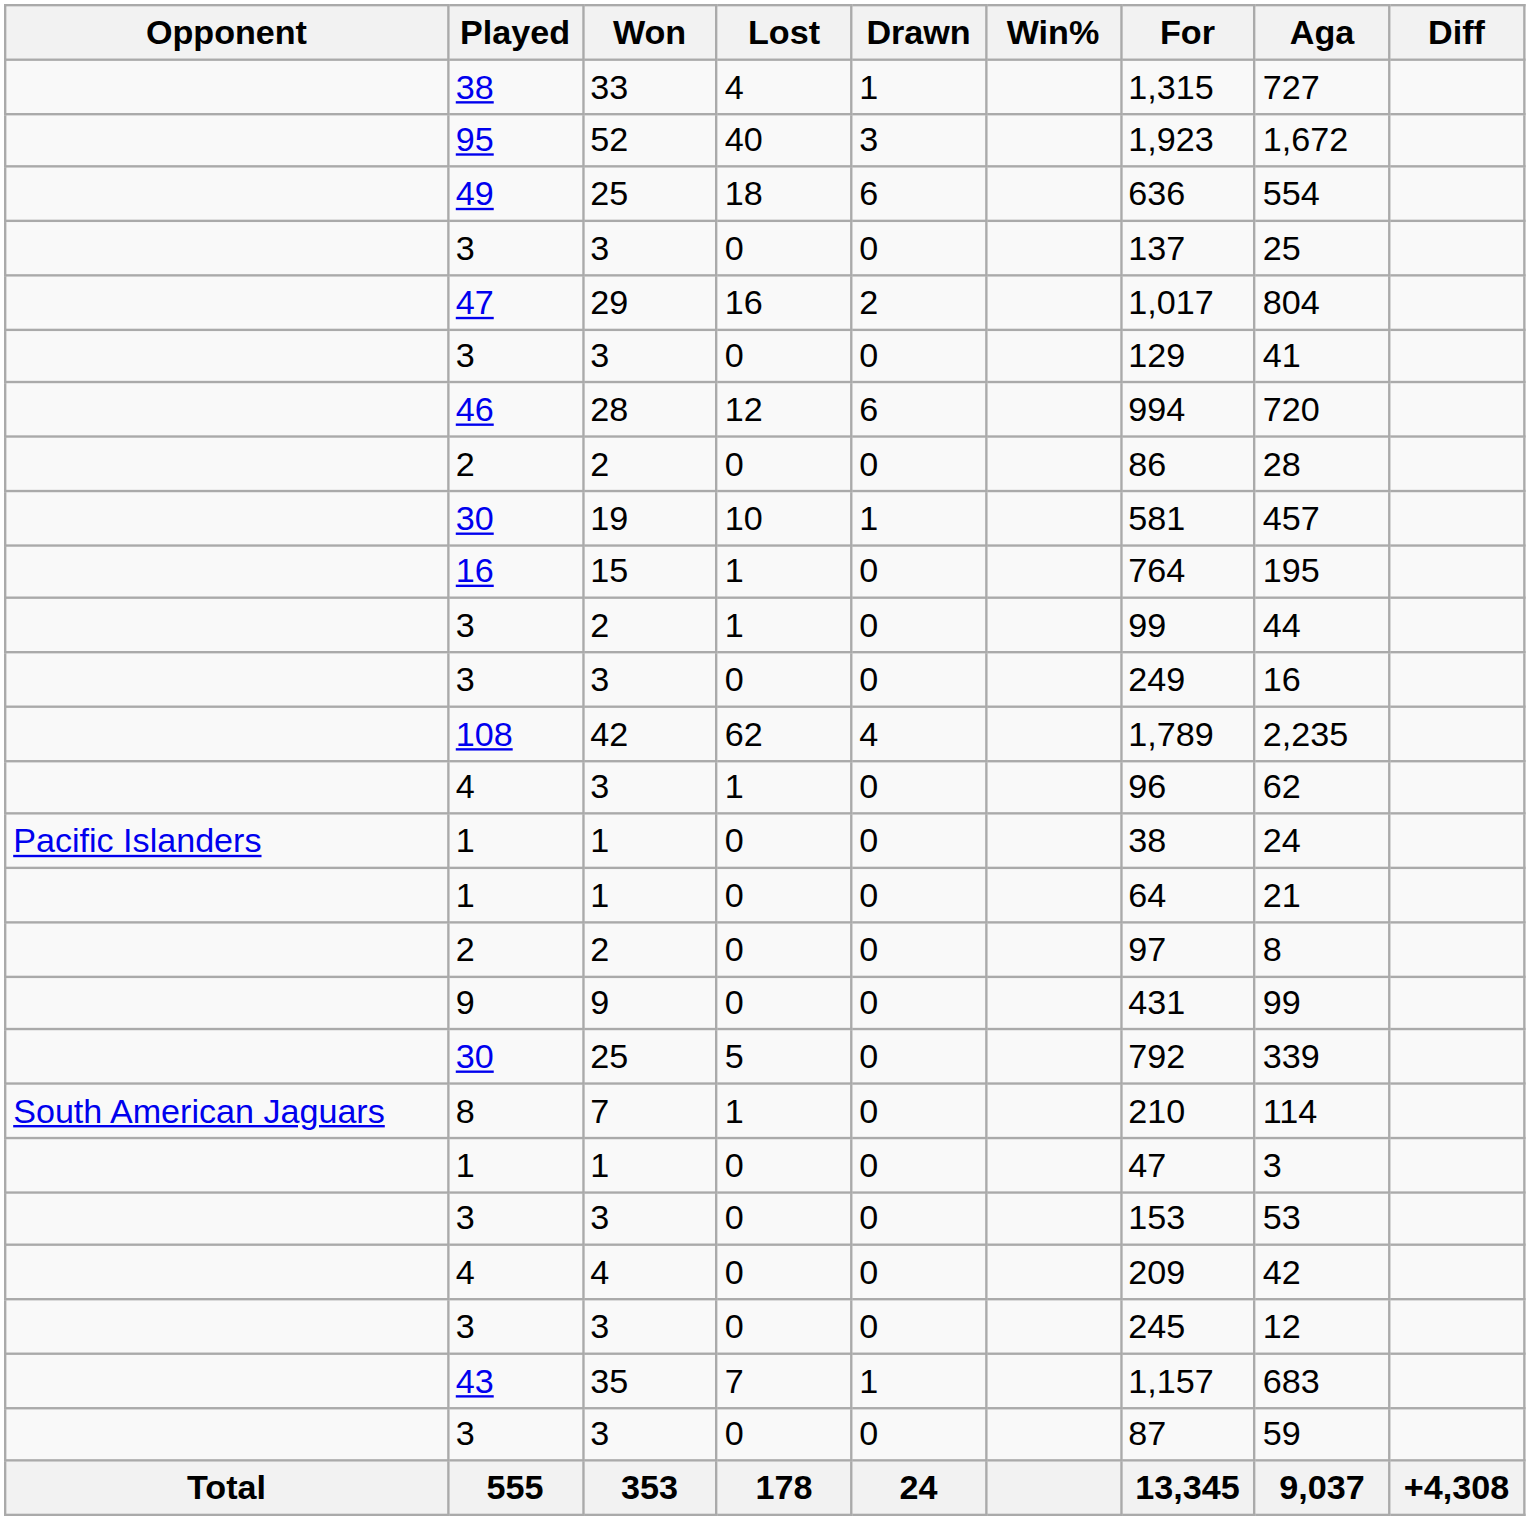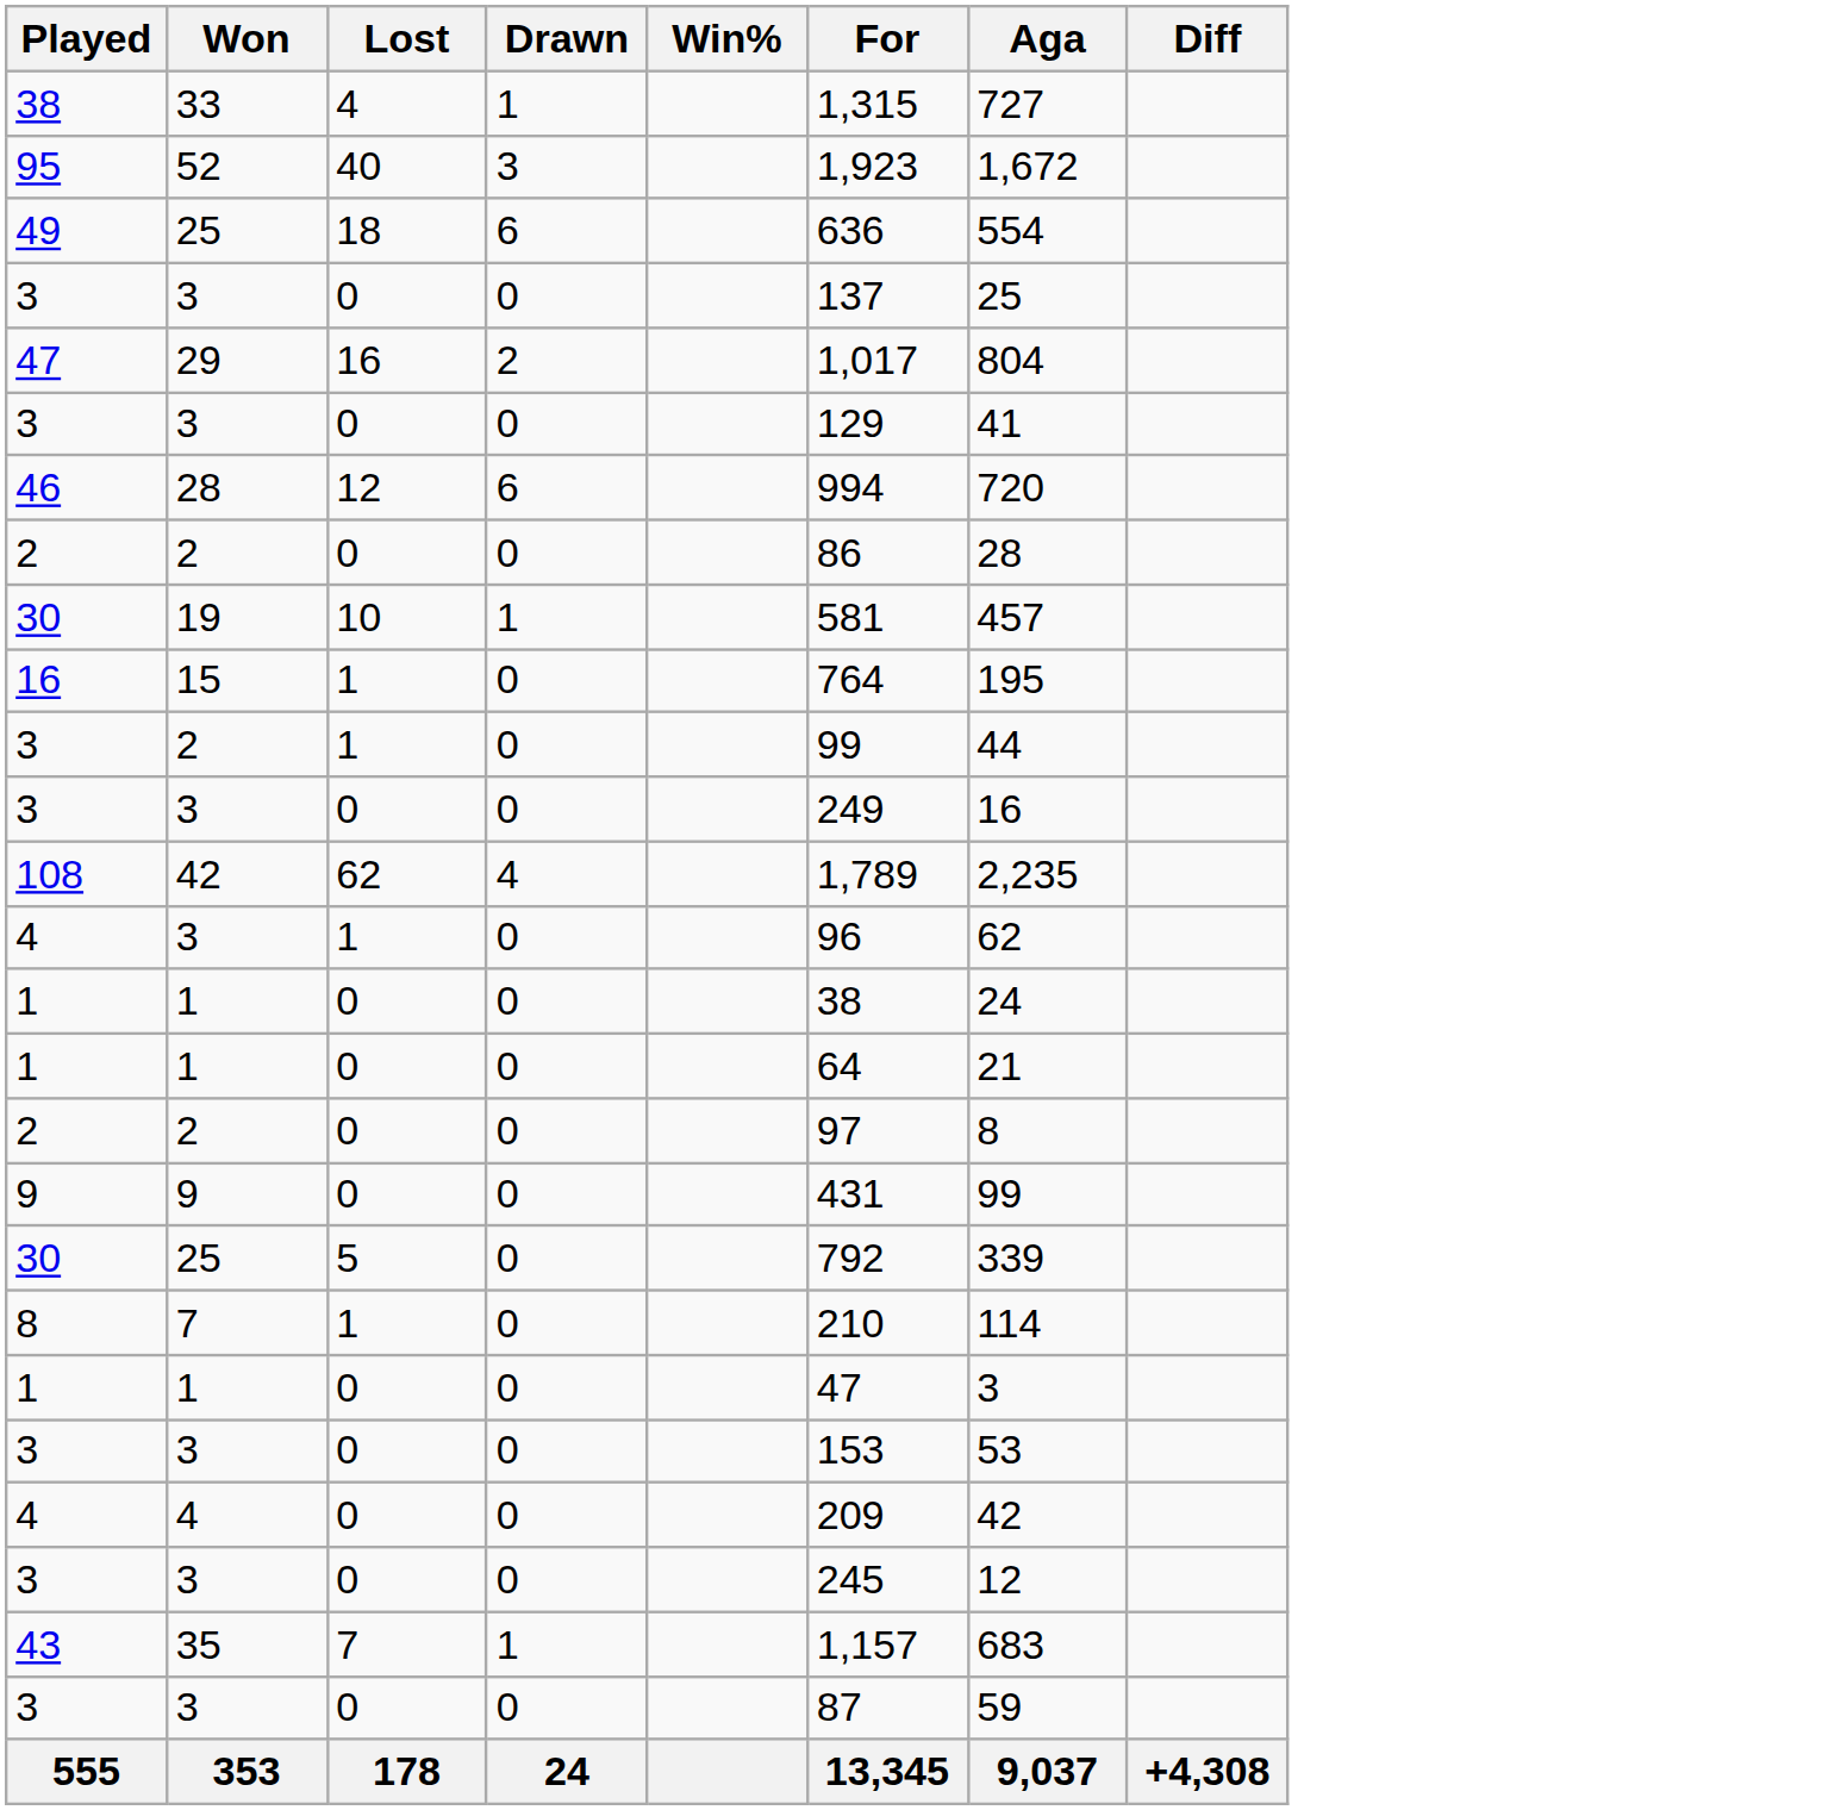 <table class="wikitable sortable" style="font-size:90%">
 <tr>
-<th style="width:180px;">Opponent</th>
 <th style="width:50px;">Played</th>
 <th style="width:50px;">Won</th>
 <th style="width:50px;">Lost</th>
 <th style="width:50px;">Drawn</th>
 <th style="width:50px;">Win%</th>
 <th style="width:50px;">For</th>
 <th style="width:50px;">Aga</th>
 <th style="width:50px;">Diff</th>
 </tr>
 <tr>
-<td></td>
 <td><a href='#'>38</a></td>
 <td>33</td>
 <td>4</td>
 <td>1</td>
 <td></td>
 <td>1,315</td>
 <td>727</td>
 <td></td>
 </tr>
 <tr>
-<td></td>
 <td><a href='#'>95</a></td>
 <td>52</td>
 <td>40</td>
 <td>3</td>
 <td></td>
 <td>1,923</td>
 <td>1,672</td>
 <td></td>
 </tr>
 <tr>
-<td></td>
 <td><a href='#'>49</a></td>
 <td>25</td>
 <td>18</td>
 <td>6</td>
 <td></td>
 <td>636</td>
 <td>554</td>
 <td></td>
 </tr>
 <tr>
-<td></td>
 <td>3</td>
 <td>3</td>
 <td>0</td>
 <td>0</td>
 <td></td>
 <td>137</td>
 <td>25</td>
 <td></td>
 </tr>
 <tr>
-<td></td>
 <td><a href='#'>47</a></td>
 <td>29</td>
 <td>16</td>
 <td>2</td>
 <td></td>
 <td>1,017</td>
 <td>804</td>
 <td></td>
 </tr>
 <tr>
-<td></td>
 <td>3</td>
 <td>3</td>
 <td>0</td>
 <td>0</td>
 <td></td>
 <td>129</td>
 <td>41</td>
 <td></td>
 </tr>
 <tr>
-<td></td>
 <td><a href='#'>46</a></td>
 <td>28</td>
 <td>12</td>
 <td>6</td>
 <td></td>
 <td>994</td>
 <td>720</td>
 <td></td>
 </tr>
 <tr>
-<td></td>
 <td>2</td>
 <td>2</td>
 <td>0</td>
 <td>0</td>
 <td></td>
 <td>86</td>
 <td>28</td>
 <td></td>
 </tr>
 <tr>
-<td></td>
 <td><a href='#'>30</a></td>
 <td>19</td>
 <td>10</td>
 <td>1</td>
 <td></td>
 <td>581</td>
 <td>457</td>
 <td></td>
 </tr>
 <tr>
-<td></td>
 <td><a href='#'>16</a></td>
 <td>15</td>
 <td>1</td>
 <td>0</td>
 <td></td>
 <td>764</td>
 <td>195</td>
 <td></td>
 </tr>
 <tr>
-<td></td>
 <td>3</td>
 <td>2</td>
 <td>1</td>
 <td>0</td>
 <td></td>
 <td>99</td>
 <td>44</td>
 <td></td>
 </tr>
 <tr>
-<td></td>
 <td>3</td>
 <td>3</td>
 <td>0</td>
 <td>0</td>
 <td></td>
 <td>249</td>
 <td>16</td>
 <td></td>
 </tr>
 <tr>
-<td></td>
 <td><a href='#'>108</a></td>
 <td>42</td>
 <td>62</td>
 <td>4</td>
 <td></td>
 <td>1,789</td>
 <td>2,235</td>
 <td></td>
 </tr>
 <tr>
-<td></td>
 <td>4</td>
 <td>3</td>
 <td>1</td>
 <td>0</td>
 <td></td>
 <td>96</td>
 <td>62</td>
 <td></td>
 </tr>
 <tr>
-<td> <a href='#'>Pacific Islanders</a></td>
 <td>1</td>
 <td>1</td>
 <td>0</td>
 <td>0</td>
 <td></td>
 <td>38</td>
 <td>24</td>
 <td></td>
 </tr>
 <tr>
-<td></td>
 <td>1</td>
 <td>1</td>
 <td>0</td>
 <td>0</td>
 <td></td>
 <td>64</td>
 <td>21</td>
 <td></td>
 </tr>
 <tr>
-<td></td>
 <td>2</td>
 <td>2</td>
 <td>0</td>
 <td>0</td>
 <td></td>
 <td>97</td>
 <td>8</td>
 <td></td>
 </tr>
 <tr>
-<td></td>
 <td>9</td>
 <td>9</td>
 <td>0</td>
 <td>0</td>
 <td></td>
 <td>431</td>
 <td>99</td>
 <td></td>
 </tr>
 <tr>
-<td></td>
 <td><a href='#'>30</a></td>
 <td>25</td>
 <td>5</td>
 <td>0</td>
 <td></td>
 <td>792</td>
 <td>339</td>
 <td></td>
 </tr>
 <tr>
-<td> <a href='#'>South American Jaguars</a></td>
 <td>8</td>
 <td>7</td>
 <td>1</td>
 <td>0</td>
 <td></td>
 <td>210</td>
 <td>114</td>
 <td></td>
 </tr>
 <tr>
-<td></td>
 <td>1</td>
 <td>1</td>
 <td>0</td>
 <td>0</td>
 <td></td>
 <td>47</td>
 <td>3</td>
 <td></td>
 </tr>
 <tr>
-<td></td>
 <td>3</td>
 <td>3</td>
 <td>0</td>
 <td>0</td>
 <td></td>
 <td>153</td>
 <td>53</td>
 <td></td>
 </tr>
 <tr>
-<td></td>
 <td>4</td>
 <td>4</td>
 <td>0</td>
 <td>0</td>
 <td></td>
 <td>209</td>
 <td>42</td>
 <td></td>
 </tr>
 <tr>
-<td></td>
 <td>3</td>
 <td>3</td>
 <td>0</td>
 <td>0</td>
 <td></td>
 <td>245</td>
 <td>12</td>
 <td></td>
 </tr>
 <tr>
-<td></td>
 <td><a href='#'>43</a></td>
 <td>35</td>
 <td>7</td>
 <td>1</td>
 <td></td>
 <td>1,157</td>
 <td>683</td>
 <td></td>
 </tr>
 <tr>
-<td></td>
 <td>3</td>
 <td>3</td>
 <td>0</td>
 <td>0</td>
 <td></td>
 <td>87</td>
 <td>59</td>
 <td></td>
 </tr>
 <tr class="sortbottom">
-<th>Total</th>
 <th>555</th>
 <th>353</th>
 <th>178</th>
 <th>24</th>
 <th></th>
 <th>13,345</th>
 <th>9,037</th>
 <th>+4,308</th>
 </tr>
 </table>
